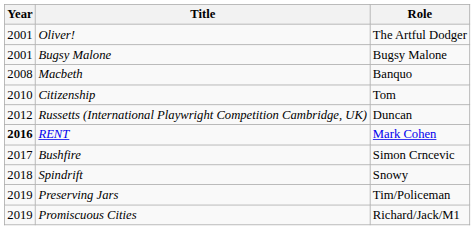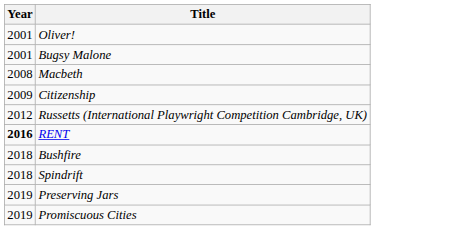 <table class="wikitable sortable">
 <tr>
 <th>Year</th>
 <th>Title</th>
-<th>Role</th>
 </tr>
 <tr>
 <td>2001</td>
 <td><em>Oliver!</em></td>
-<td>The Artful Dodger</td>
 </tr>
 <tr>
 <td>2001</td>
 <td><em>Bugsy Malone</em></td>
-<td>Bugsy Malone</td>
 </tr>
 <tr>
 <td>2008</td>
 <td><em>Macbeth</em></td>
-<td>Banquo</td>
 </tr>
 <tr>
-<td>2010</td>
+<td>2009</td>
 <td><em>Citizenship</em></td>
-<td>Tom</td>
 </tr>
 <tr>
 <td>2012</td>
 <td><em>Russetts (International Playwright Competition Cambridge, UK)</em></td>
-<td>Duncan</td>
 </tr>
 <tr>
 <td><strong>2016</strong></td>
 <td><em><a href='#'>RENT</a></em></td>
-<td><a href='#'>Mark Cohen</a></td>
 </tr>
 <tr>
-<td>2017</td>
+<td>2018</td>
 <td><em>Bushfire</em></td>
-<td>Simon Crncevic</td>
 </tr>
 <tr>
 <td>2018</td>
 <td><em>Spindrift</em></td>
-<td>Snowy</td>
 </tr>
 <tr>
 <td>2019</td>
 <td><em>Preserving Jars</em></td>
-<td>Tim/Policeman</td>
 </tr>
 <tr>
 <td>2019</td>
 <td><em>Promiscuous Cities</em></td>
-<td>Richard/Jack/M1</td>
 </tr>
 </table>
